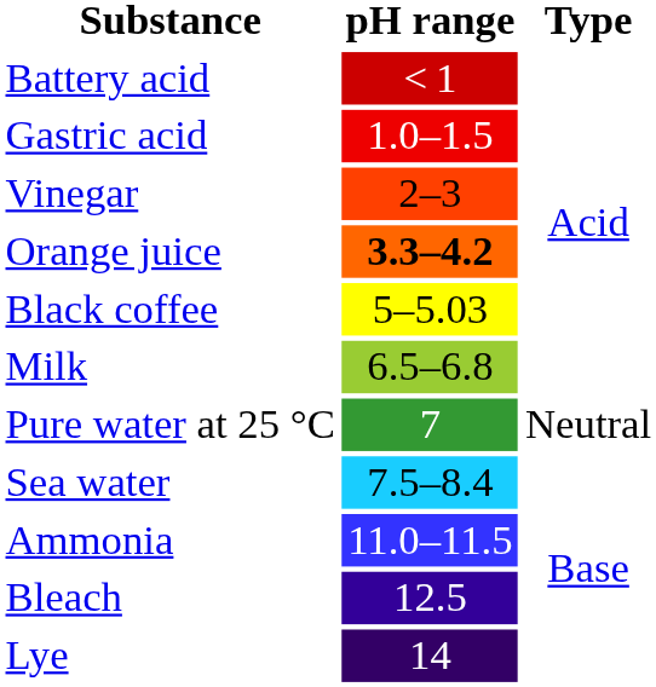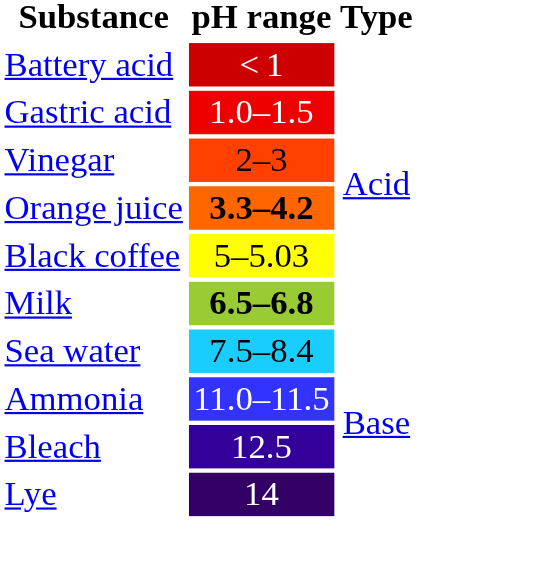 <table>
 <tr>
 <th>Substance</th>
 <th>pH range</th>
 <th>Type</th>
 </tr>
 <tr>
 <td><a href='#'>Battery acid</a></td>
 <td style="background-color: #CC0000; text-align: center; color: #ffffff">< 1</td>
 <td rowspan="6" style="text-align: center"><a href='#'>Acid</a></td>
 </tr>
 <tr>
 <td><a href='#'>Gastric acid</a></td>
 <td style="background-color: #EE0000; text-align: center; color: #ffffff">1.0–1.5</td>
 </tr>
 <tr>
 <td><a href='#'>Vinegar</a></td>
 <td style="background-color: #FF4000; text-align: center">2–3</td>
 </tr>
 <tr>
 <td><a href='#'>Orange juice</a></td>
 <td style="background-color: #FF6600; text-align: center"><strong>3.3–4.2</strong></td>
 </tr>
 <tr>
 <td><a href='#'>Black coffee</a></td>
 <td style="background-color: #ffff00 ; text-align: center">5–5.03</td>
 </tr>
 <tr>
 <td><a href='#'>Milk</a></td>
-<td style="background-color: #99cc33; text-align: center">6.5–6.8</td>
-</tr>
-<tr>
-<td><a href='#'>Pure water</a> at 25 °C</td>
-<td style="background-color: #339933; text-align: center; color: #ffffff">7</td>
-<td style="text-align: center">Neutral</td>
+<td style="background-color: #99cc33; text-align: center"><strong>6.5–6.8</strong></td>
 </tr>
 <tr>
 <td><a href='#'>Sea water</a></td>
 <td style="background-color: #19cdff; text-align: center; color: #000000">7.5–8.4</td>
 <td rowspan="4" style="text-align: center"><a href='#'>Base</a></td>
 </tr>
 <tr>
 <td><a href='#'>Ammonia</a></td>
 <td style="background-color: #3333ff; text-align: center; color: #FFFFFF">11.0–11.5</td>
 </tr>
 <tr>
 <td><a href='#'>Bleach</a></td>
 <td style="background-color: #330099; text-align: center; color: #FFFFFF">12.5</td>
 </tr>
 <tr>
 <td><a href='#'>Lye</a></td>
 <td style="background-color: #330066; text-align: center; color: #FFFFFF">14</td>
 </tr>
 </table>
